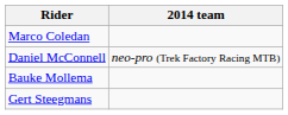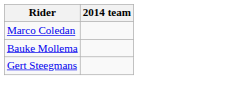 <table class="wikitable">
 <tr>
 <th>Rider</th>
 <th>2014 team</th>
 </tr>
 <tr>
 <td><a href='#'>Marco Coledan</a></td>
 <td></td>
 </tr>
 <tr>
-<td><a href='#'>Daniel McConnell</a></td>
-<td><em>neo-pro</em> <small>(Trek Factory Racing MTB)</small></td>
-</tr>
-<tr>
 <td><a href='#'>Bauke Mollema</a></td>
 <td></td>
 </tr>
 <tr>
 <td><a href='#'>Gert Steegmans</a></td>
 <td></td>
 </tr>
 </table>
